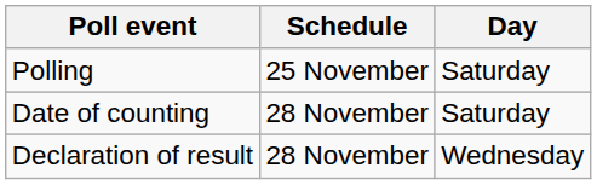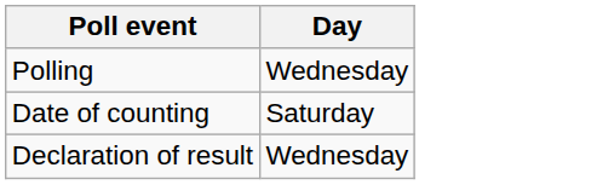 <table class="wikitable">
 <tr>
 <th>Poll event</th>
-<th>Schedule</th>
 <th>Day</th>
 </tr>
 <tr>
 <td>Polling</td>
-<td>25 November</td>
-<td>Saturday</td>
+<td>Wednesday</td>
 </tr>
 <tr>
 <td>Date of counting</td>
-<td>28 November</td>
 <td>Saturday</td>
 </tr>
 <tr>
 <td>Declaration of result</td>
-<td>28 November</td>
 <td>Wednesday</td>
 </tr>
 </table>
